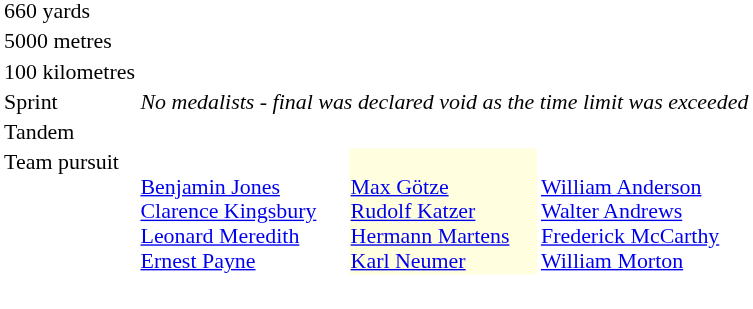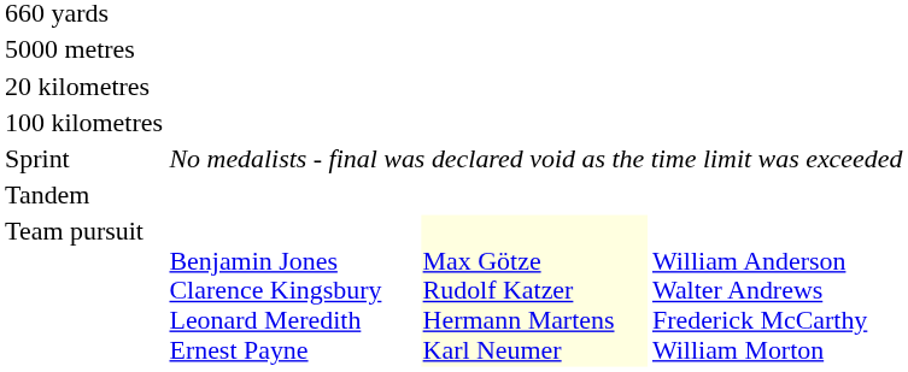 <table>
 <tr>
 <td>660 yards<br></td>
 <td></td>
 <td></td>
 <td></td>
 </tr>
 <tr>
 <td>5000 metres<br></td>
+<td></td>
+<td></td>
+<td></td>
+</tr>
+<tr>
+<td>20 kilometres<br></td>
 <td></td>
 <td></td>
 <td></td>
 </tr>
 <tr>
 <td>100 kilometres<br></td>
 <td></td>
 <td></td>
 <td></td>
 </tr>
 <tr>
 <td>Sprint<br></td>
 <td colspan=3 align=center><em>No medalists - final was declared void as the time limit was exceeded</em></td>
 </tr>
 <tr valign="top">
 <td>Tandem<br></td>
 <td></td>
 <td></td>
 <td></td>
 </tr>
 <tr valign="top">
 <td>Team pursuit<br></td>
 <td><br><a href='#'>Benjamin Jones</a><br><a href='#'>Clarence Kingsbury</a><br><a href='#'>Leonard Meredith</a><br><a href='#'>Ernest Payne</a></td>
 <td style="background: lightyellow;"><br><a href='#'>Max Götze</a><br><a href='#'>Rudolf Katzer</a><br><a href='#'>Hermann Martens</a><br><a href='#'>Karl Neumer</a></td>
 <td><br> <a href='#'>William Anderson</a><br> <a href='#'>Walter Andrews</a><br><a href='#'>Frederick McCarthy</a><br><a href='#'>William Morton</a></td>
 </tr>
 </table>
